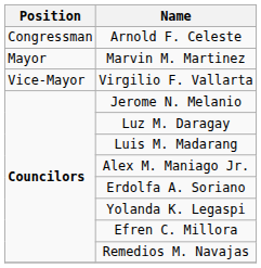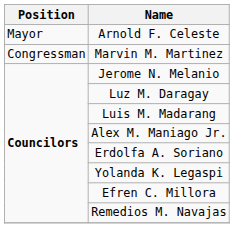 <table class="wikitable" style="line-height:1.20em; font-size:100%;">
 <tr>
 <th>Position</th>
 <th>Name</th>
 </tr>
 <tr>
-<td>Congressman</td>
+<td>Mayor</td>
 <td style="text-align:center;">Arnold F. Celeste</td>
 </tr>
 <tr>
-<td>Mayor</td>
+<td>Congressman</td>
 <td style="text-align:center;">Marvin M. Martinez</td>
-</tr>
-<tr>
-<td>Vice-Mayor</td>
-<td style="text-align:center;">Virgilio F. Vallarta</td>
 </tr>
 <tr>
 <td rowspan=8><strong>Councilors</strong></td>
 <td style="text-align:center;">Jerome N. Melanio</td>
 </tr>
 <tr>
 <td style="text-align:center;">Luz M. Daragay</td>
 </tr>
 <tr>
 <td style="text-align:center;">Luis M. Madarang</td>
 </tr>
 <tr>
 <td style="text-align:center;">Alex M. Maniago Jr.</td>
 </tr>
 <tr>
 <td style="text-align:center;">Erdolfa A. Soriano</td>
 </tr>
 <tr>
 <td style="text-align:center;">Yolanda K. Legaspi</td>
 </tr>
 <tr>
 <td style="text-align:center;">Efren C. Millora</td>
 </tr>
 <tr>
 <td style="text-align:center;">Remedios M. Navajas</td>
 </tr>
 <tr>
 </tr>
 </table>
